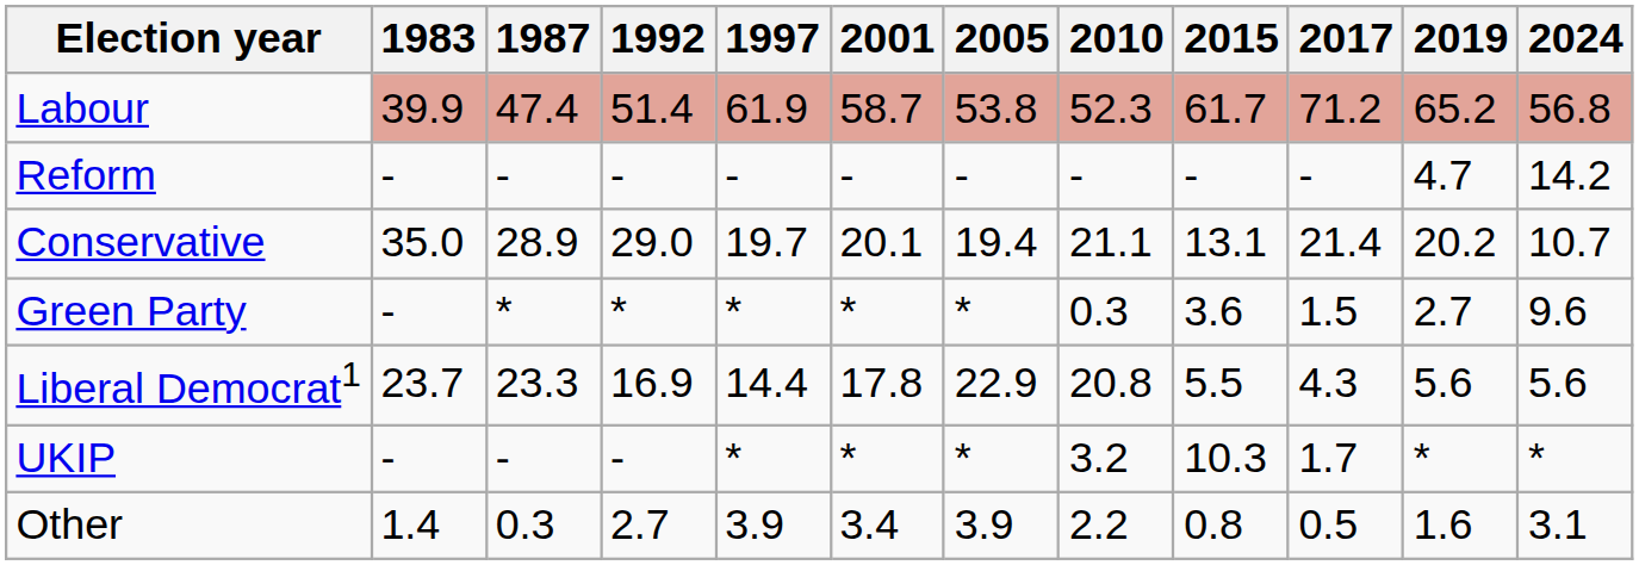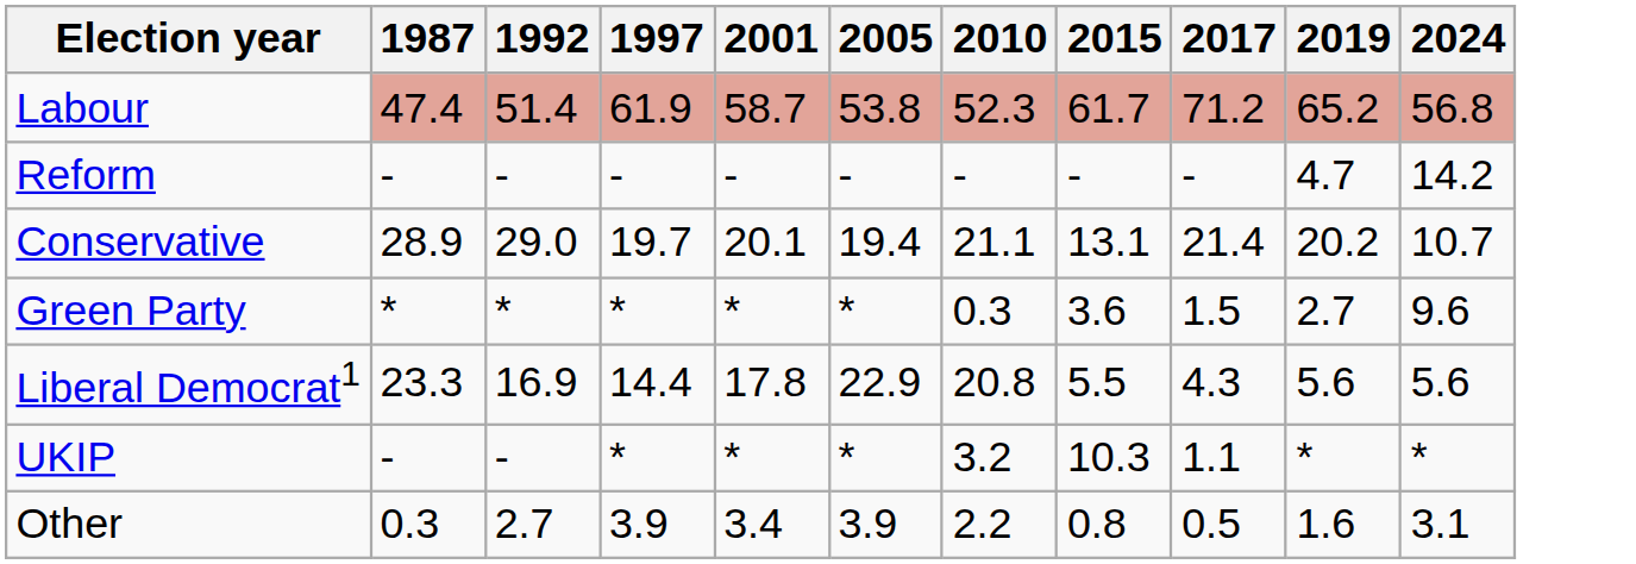 <table class="wikitable">
 <tr>
 <th>Election year</th>
-<th>1983</th>
 <th>1987</th>
 <th>1992</th>
 <th>1997</th>
 <th>2001</th>
 <th>2005</th>
 <th>2010</th>
 <th>2015</th>
 <th>2017</th>
 <th>2019</th>
 <th>2024</th>
 </tr>
 <tr>
 <td><a href='#'>Labour</a></td>
-<td style="background-color:#e2a499;">39.9</td>
 <td style="background-color:#e2a499;">47.4</td>
 <td style="background-color:#e2a499;">51.4</td>
 <td style="background-color:#e2a499;">61.9</td>
 <td style="background-color:#e2a499;">58.7</td>
 <td style="background-color:#e2a499;">53.8</td>
 <td style="background-color:#e2a499;">52.3</td>
 <td style="background-color:#e2a499;">61.7</td>
 <td style="background-color:#e2a499;">71.2</td>
 <td style="background-color:#e2a499;">65.2</td>
 <td style="background-color:#e2a499;">56.8</td>
 </tr>
 <tr>
 <td><a href='#'>Reform</a></td>
 <td>-</td>
 <td>-</td>
 <td>-</td>
 <td>-</td>
 <td>-</td>
 <td>-</td>
 <td>-</td>
 <td>-</td>
-<td>-</td>
 <td>4.7</td>
 <td>14.2</td>
 </tr>
 <tr>
 <td><a href='#'>Conservative</a></td>
-<td>35.0</td>
 <td>28.9</td>
 <td>29.0</td>
 <td>19.7</td>
 <td>20.1</td>
 <td>19.4</td>
 <td>21.1</td>
 <td>13.1</td>
 <td>21.4</td>
 <td>20.2</td>
 <td>10.7</td>
 </tr>
 <tr>
 <td><a href='#'>Green Party</a></td>
-<td>-</td>
 <td>*</td>
 <td>*</td>
 <td>*</td>
 <td>*</td>
 <td>*</td>
 <td>0.3</td>
 <td>3.6</td>
 <td>1.5</td>
 <td>2.7</td>
 <td>9.6</td>
 </tr>
 <tr>
 <td><a href='#'>Liberal Democrat</a><sup>1</sup></td>
-<td>23.7</td>
 <td>23.3</td>
 <td>16.9</td>
 <td>14.4</td>
 <td>17.8</td>
 <td>22.9</td>
 <td>20.8</td>
 <td>5.5</td>
 <td>4.3</td>
 <td>5.6</td>
 <td>5.6</td>
 </tr>
 <tr>
 <td><a href='#'>UKIP</a></td>
 <td>-</td>
 <td>-</td>
-<td>-</td>
 <td>*</td>
 <td>*</td>
 <td>*</td>
 <td>3.2</td>
 <td>10.3</td>
-<td>1.7</td>
+<td>1.1</td>
 <td>*</td>
 <td>*</td>
 </tr>
 <tr>
 <td>Other</td>
-<td>1.4</td>
 <td>0.3</td>
 <td>2.7</td>
 <td>3.9</td>
 <td>3.4</td>
 <td>3.9</td>
 <td>2.2</td>
 <td>0.8</td>
 <td>0.5</td>
 <td>1.6</td>
 <td>3.1</td>
 </tr>
 </table>
